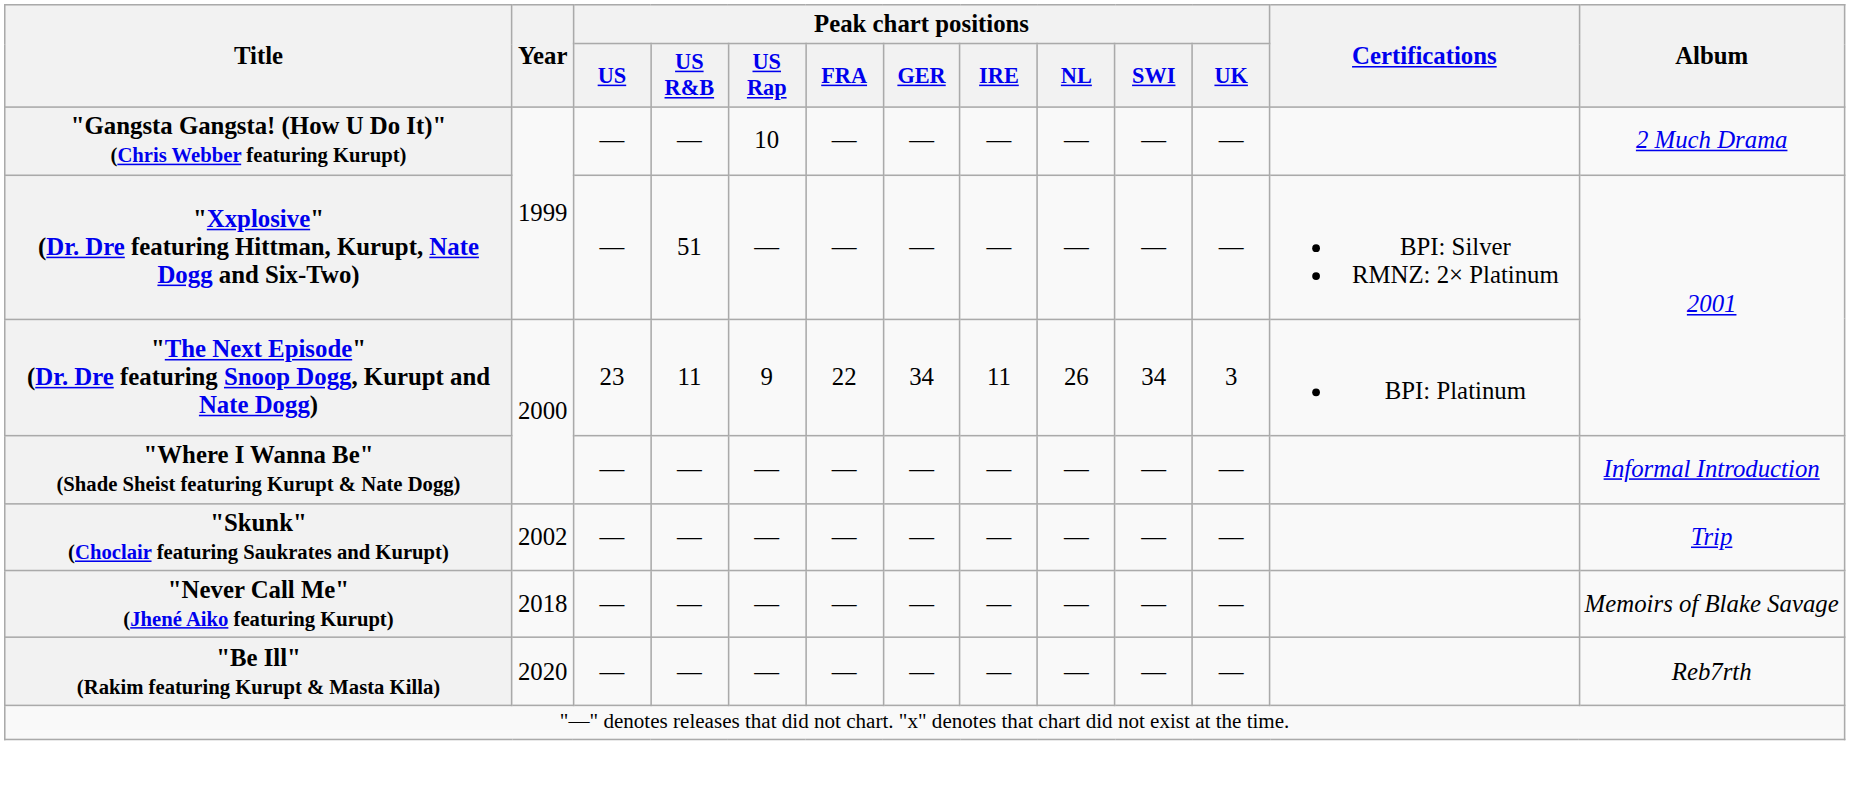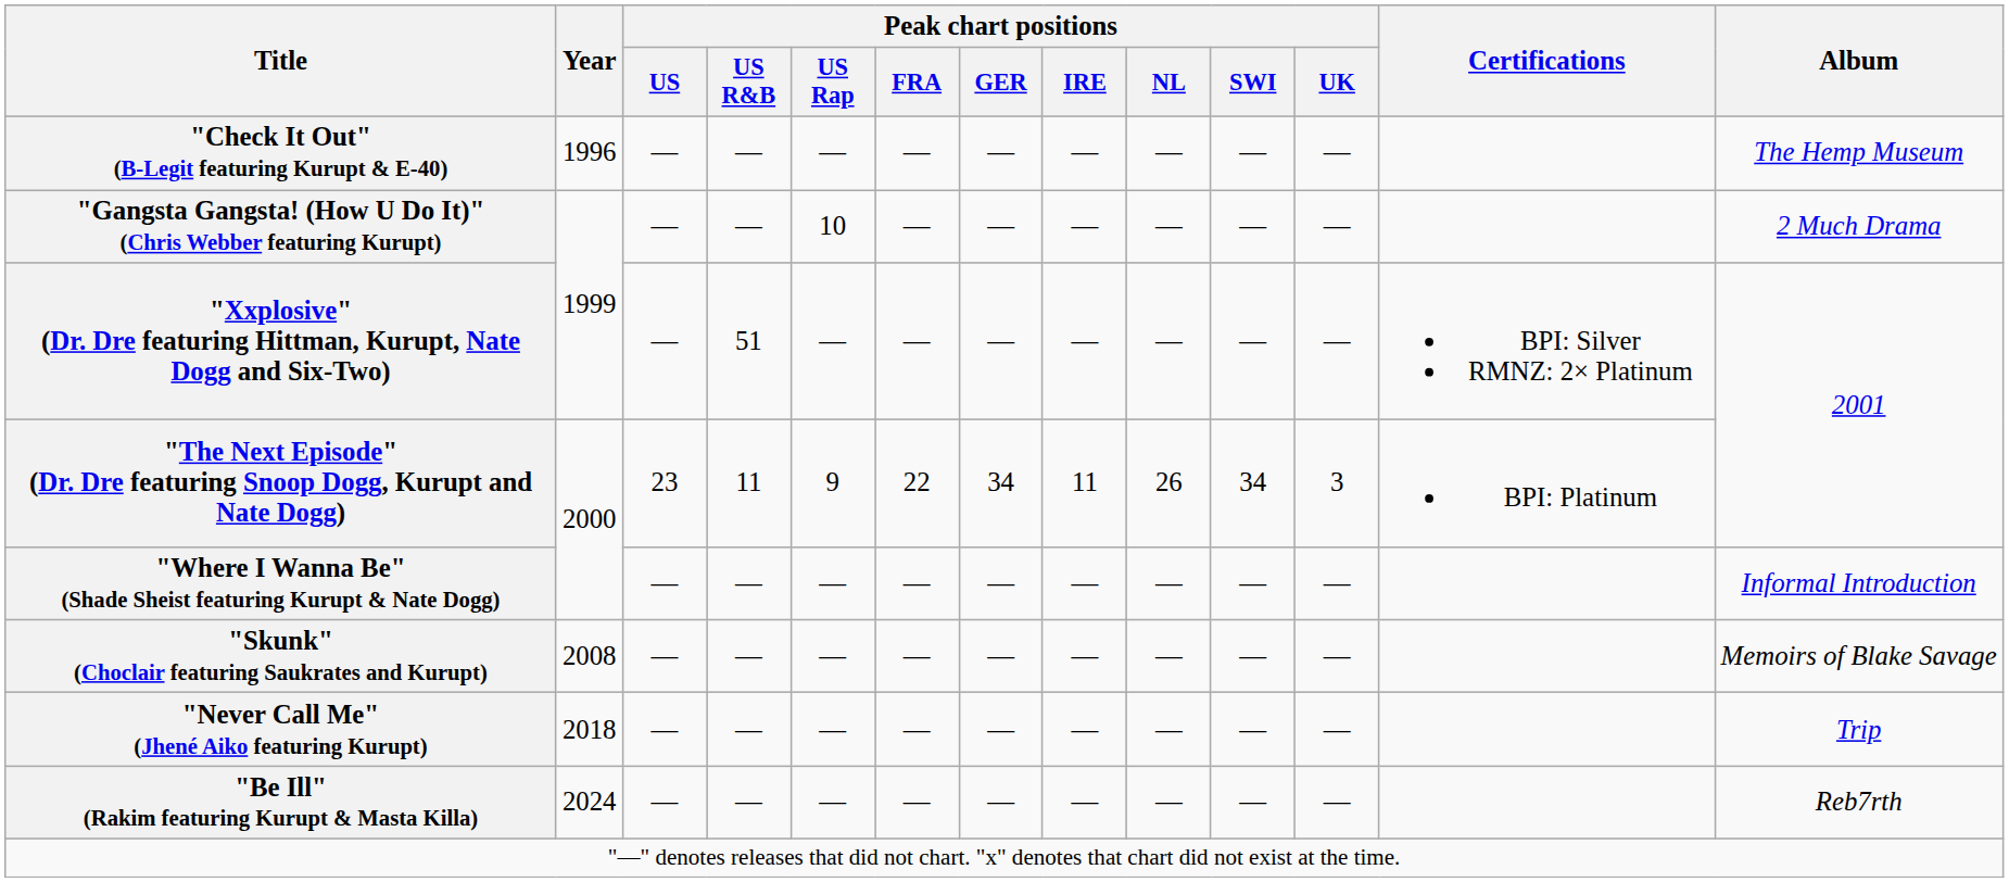 <table class="wikitable plainrowheaders" style="text-align:center;">
 <tr>
 <th scope="col" rowspan="2" style="width:20em;">Title</th>
 <th scope="col" rowspan="2">Year</th>
 <th colspan="9" scope="col">Peak chart positions</th>
 <th scope="col" rowspan="2" style="width:12em;"><a href='#'>Certifications</a></th>
 <th scope="col" rowspan="2">Album</th>
 </tr>
 <tr>
 <th style="width:3em;font-size:90%;"><a href='#'>US</a><br></th>
 <th style="width:3em;font-size:90%;"><a href='#'>US<br>R&B</a><br></th>
 <th style="width:3em;font-size:90%;"><a href='#'>US<br>Rap</a><br></th>
 <th style="width:3em;font-size:90%;"><a href='#'>FRA</a><br></th>
 <th style="width:3em;font-size:90%;"><a href='#'>GER</a><br></th>
 <th style="width:3em;font-size:90%;"><a href='#'>IRE</a><br></th>
 <th style="width:3em;font-size:90%;"><a href='#'>NL</a><br></th>
 <th style="width:3em;font-size:90%;"><a href='#'>SWI</a><br></th>
 <th style="width:3em;font-size:90%;"><a href='#'>UK</a><br></th>
+</tr>
+<tr>
+<th>"Check It Out"<br><small>(<a href='#'>B-Legit</a> featuring Kurupt & E-40)</small></th>
+<td>1996</td>
+<td>—</td>
+<td>—</td>
+<td>—</td>
+<td>—</td>
+<td>—</td>
+<td>—</td>
+<td>—</td>
+<td>—</td>
+<td>—</td>
+<td></td>
+<td><a href='#'><em>The Hemp Museum</em></a></td>
 </tr>
 <tr>
 <th>"Gangsta Gangsta! (How U Do It)"<br><small>(<a href='#'>Chris Webber</a> featuring Kurupt)</small></th>
 <td rowspan="2">1999</td>
 <td>—</td>
 <td>—</td>
 <td>10</td>
 <td>—</td>
 <td>—</td>
 <td>—</td>
 <td>—</td>
 <td>—</td>
 <td>—</td>
 <td></td>
 <td><em><a href='#'>2 Much Drama</a></em></td>
 </tr>
 <tr>
 <th scope="row">"<a href='#'>Xxplosive</a>"<br><span>(<a href='#'>Dr. Dre</a> featuring Hittman, Kurupt, <a href='#'>Nate Dogg</a> and Six-Two)</span></th>
 <td>—</td>
 <td>51</td>
 <td>—</td>
 <td>—</td>
 <td>—</td>
 <td>—</td>
 <td>—</td>
 <td>—</td>
 <td>—</td>
 <td><br><ul><li>BPI: Silver</li><li>RMNZ: 2× Platinum</li></ul></td>
 <td rowspan="2"><em><a href='#'>2001</a></em></td>
 </tr>
 <tr>
 <th scope="row">"<a href='#'>The Next Episode</a>"<br><span>(<a href='#'>Dr. Dre</a> featuring <a href='#'>Snoop Dogg</a>, Kurupt and <a href='#'>Nate Dogg</a>)</span></th>
 <td rowspan="2">2000</td>
 <td>23</td>
 <td>11</td>
 <td>9</td>
 <td>22</td>
 <td>34</td>
 <td>11</td>
 <td>26</td>
 <td>34</td>
 <td>3</td>
 <td><br><ul><li>BPI: Platinum</li></ul></td>
 </tr>
 <tr>
 <th>"Where I Wanna Be"<br><small>(Shade Sheist featuring Kurupt & Nate Dogg)</small></th>
 <td>—</td>
 <td>—</td>
 <td>—</td>
 <td>—</td>
 <td>—</td>
 <td>—</td>
 <td>—</td>
 <td>—</td>
 <td>—</td>
 <td></td>
 <td><a href='#'><em>Informal Introduction</em></a></td>
 </tr>
 <tr>
 <th>"Skunk"<br><small>(<a href='#'>Choclair</a> featuring Saukrates and Kurupt)</small></th>
-<td>2002</td>
+<td>2008</td>
 <td>—</td>
 <td>—</td>
 <td>—</td>
 <td>—</td>
 <td>—</td>
 <td>—</td>
 <td>—</td>
 <td>—</td>
 <td>—</td>
 <td></td>
-<td><a href='#'><em>Trip</em></a></td>
+<td><em>Memoirs of Blake Savage</em></td>
 </tr>
 <tr>
 <th>"Never Call Me"<br><small>(<a href='#'>Jhené Aiko</a> featuring Kurupt)</small></th>
 <td>2018</td>
 <td>—</td>
 <td>—</td>
 <td>—</td>
 <td>—</td>
 <td>—</td>
 <td>—</td>
 <td>—</td>
 <td>—</td>
 <td>—</td>
 <td></td>
-<td><em>Memoirs of Blake Savage</em></td>
+<td><a href='#'><em>Trip</em></a></td>
 </tr>
 <tr>
 <th>"Be Ill"<br><small>(Rakim featuring Kurupt & Masta Killa)</small></th>
-<td>2020</td>
+<td>2024</td>
 <td>—</td>
 <td>—</td>
 <td>—</td>
 <td>—</td>
 <td>—</td>
 <td>—</td>
 <td>—</td>
 <td>—</td>
 <td>—</td>
 <td></td>
 <td><em>Reb7rth</em></td>
 </tr>
 <tr>
 <td colspan="13" style="text-align:center; font-size:85%;">"—" denotes releases that did not chart. "x" denotes that chart did not exist at the time.</td>
 </tr>
 </table>
